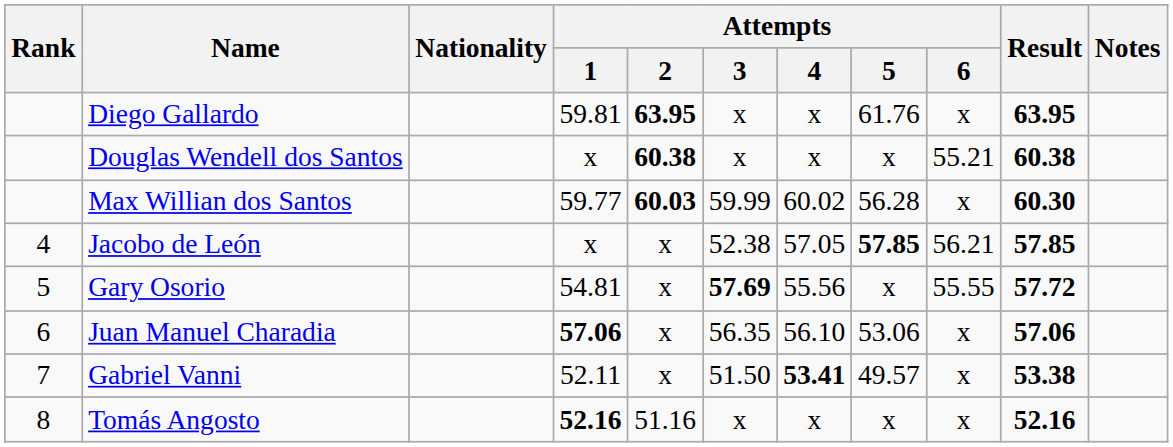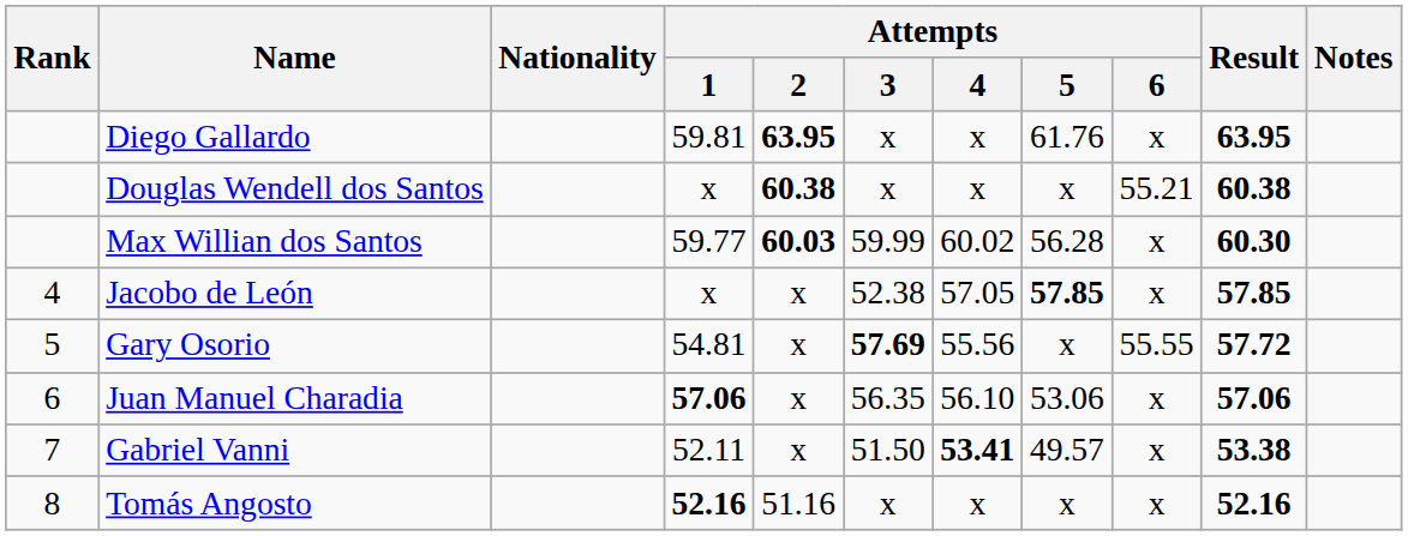 <table class="wikitable sortable" style="text-align:center">
 <tr>
 <th rowspan=2>Rank</th>
 <th rowspan=2>Name</th>
 <th rowspan=2>Nationality</th>
 <th colspan=6>Attempts</th>
 <th rowspan=2>Result</th>
 <th rowspan=2>Notes</th>
 </tr>
 <tr>
 <th>1</th>
 <th>2</th>
 <th>3</th>
 <th>4</th>
 <th>5</th>
 <th>6</th>
 </tr>
 <tr>
 <td align=center></td>
 <td align=left><a href='#'>Diego Gallardo</a></td>
 <td align=left></td>
 <td>59.81</td>
 <td><strong>63.95</strong></td>
 <td>x</td>
 <td>x</td>
 <td>61.76</td>
 <td>x</td>
 <td><strong>63.95</strong></td>
 <td></td>
 </tr>
 <tr>
 <td align=center></td>
 <td align=left><a href='#'>Douglas Wendell dos Santos</a></td>
 <td align=left></td>
 <td>x</td>
 <td><strong>60.38</strong></td>
 <td>x</td>
 <td>x</td>
 <td>x</td>
 <td>55.21</td>
 <td><strong>60.38</strong></td>
 <td></td>
 </tr>
 <tr>
 <td align=center></td>
 <td align=left><a href='#'>Max Willian dos Santos</a></td>
 <td align=left></td>
 <td>59.77</td>
 <td><strong>60.03</strong></td>
 <td>59.99</td>
 <td>60.02</td>
 <td>56.28</td>
 <td>x</td>
 <td><strong>60.30</strong></td>
 <td></td>
 </tr>
 <tr>
 <td align=center>4</td>
 <td align=left><a href='#'>Jacobo de León</a></td>
 <td align=left></td>
 <td>x</td>
 <td>x</td>
 <td>52.38</td>
 <td>57.05</td>
 <td><strong>57.85</strong></td>
-<td>56.21</td>
+<td>x</td>
 <td><strong>57.85</strong></td>
 <td></td>
 </tr>
 <tr>
 <td align=center>5</td>
 <td align=left><a href='#'>Gary Osorio</a></td>
 <td align=left></td>
 <td>54.81</td>
 <td>x</td>
 <td><strong>57.69</strong></td>
 <td>55.56</td>
 <td>x</td>
 <td>55.55</td>
 <td><strong>57.72</strong></td>
 <td></td>
 </tr>
 <tr>
 <td align=center>6</td>
 <td align=left><a href='#'>Juan Manuel Charadia</a></td>
 <td align=left></td>
 <td><strong>57.06</strong></td>
 <td>x</td>
 <td>56.35</td>
 <td>56.10</td>
 <td>53.06</td>
 <td>x</td>
 <td><strong>57.06</strong></td>
 <td></td>
 </tr>
 <tr>
 <td align=center>7</td>
 <td align=left><a href='#'>Gabriel Vanni</a></td>
 <td align=left></td>
 <td>52.11</td>
 <td>x</td>
 <td>51.50</td>
 <td><strong>53.41</strong></td>
 <td>49.57</td>
 <td>x</td>
 <td><strong>53.38</strong></td>
 <td></td>
 </tr>
 <tr>
 <td align=center>8</td>
 <td align=left><a href='#'>Tomás Angosto</a></td>
 <td align=left></td>
 <td><strong>52.16</strong></td>
 <td>51.16</td>
 <td>x</td>
 <td>x</td>
 <td>x</td>
 <td>x</td>
 <td><strong>52.16</strong></td>
 <td></td>
 </tr>
 </table>
